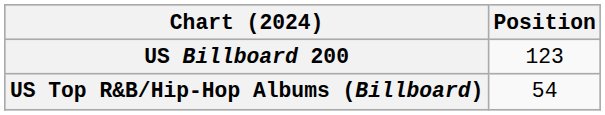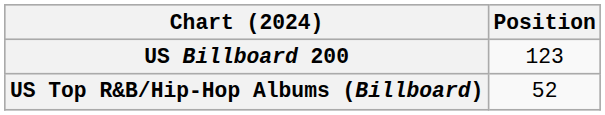 <table class="wikitable sortable plainrowheaders" style="text-align:center">
 <tr>
 <th scope="col">Chart (2024)</th>
 <th scope="col">Position</th>
 </tr>
 <tr>
 <th scope="row">US <em>Billboard</em> 200</th>
 <td>123</td>
 </tr>
 <tr>
 <th scope="row">US Top R&B/Hip-Hop Albums (<em>Billboard</em>)</th>
-<td>54</td>
+<td>52</td>
 </tr>
 </table>
